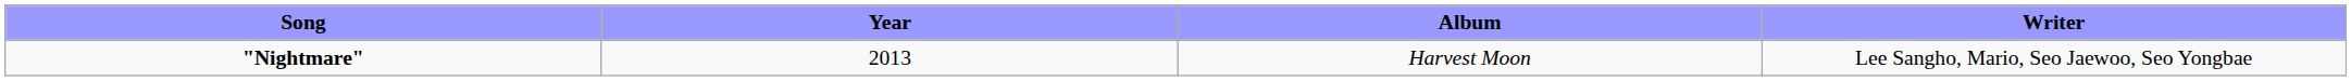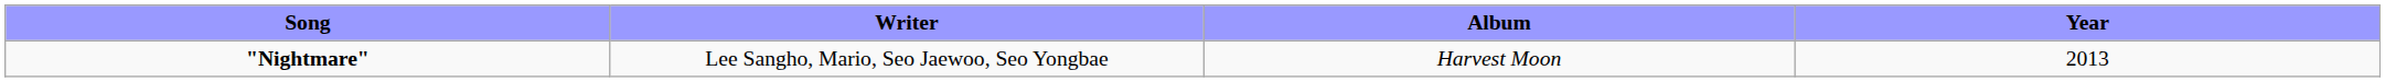 <table class="wikitable" style="margin:0.5em auto; clear:both; font-size:.9em; text-align:center; width:100%">
 <tr>
 <th width="500" style="background: #99F;">Song</th>
+<th width="500" style="background: #99F;">Writer</th>
+<th width="500" style="background: #99F;">Album</th>
 <th width="500" style="background: #99F;">Year</th>
-<th width="500" style="background: #99F;">Album</th>
-<th width="500" style="background: #99F;">Writer</th>
 </tr>
 <tr>
 <td><strong>"Nightmare"</strong></td>
+<td>Lee Sangho, Mario, Seo Jaewoo, Seo Yongbae</td>
+<td><em>Harvest Moon</em></td>
 <td>2013</td>
-<td><em>Harvest Moon</em></td>
-<td>Lee Sangho, Mario, Seo Jaewoo, Seo Yongbae</td>
 </tr>
 </table>
